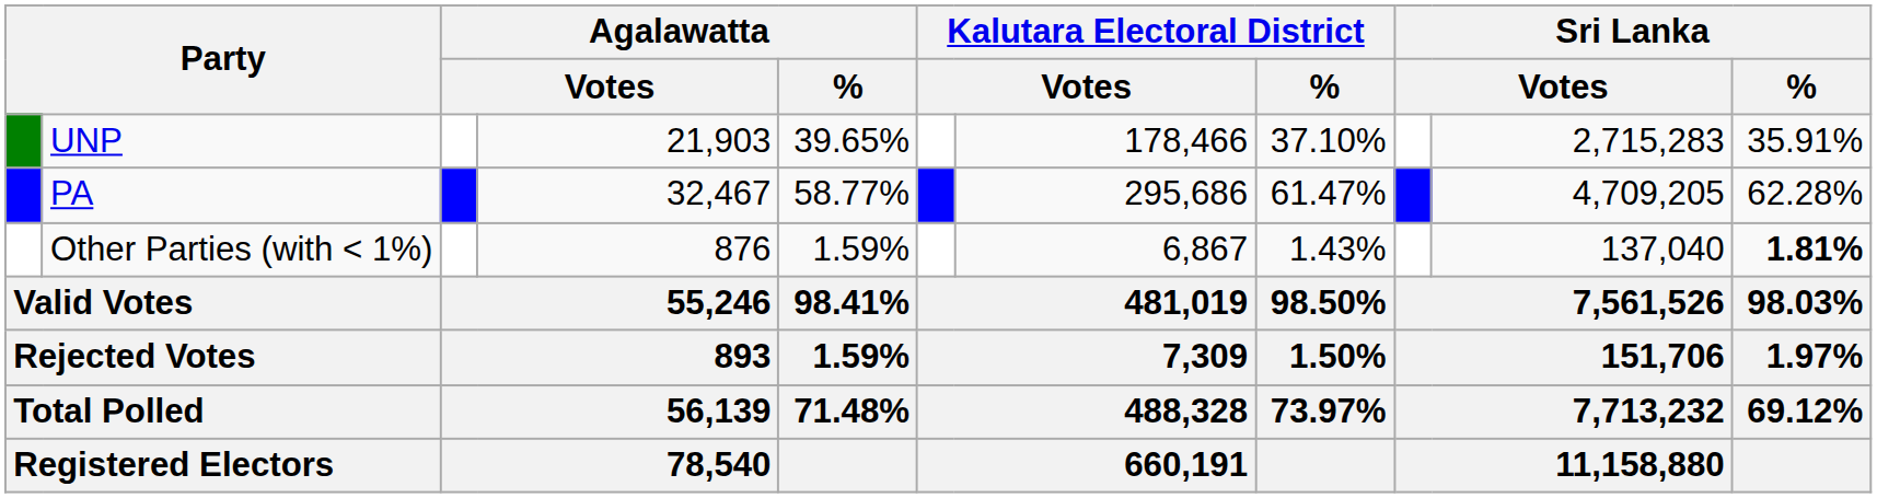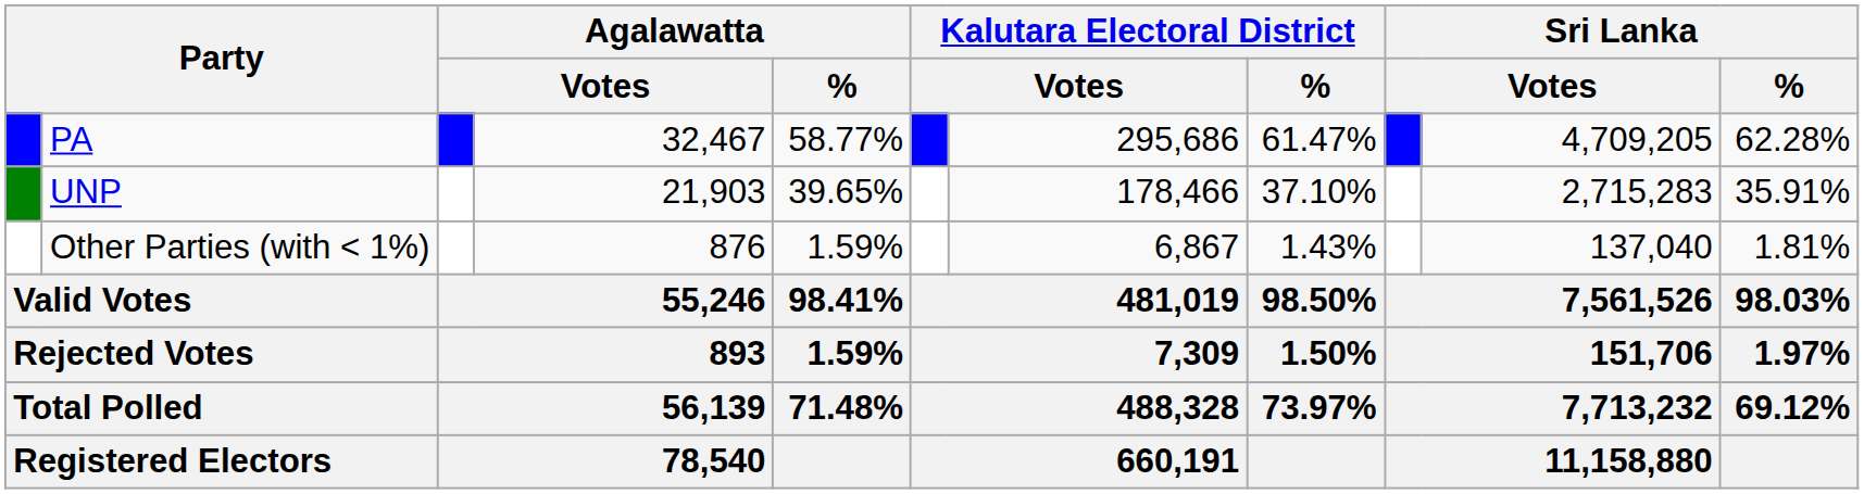 <table class="wikitable">
 <tr>
 <th colspan="2" width="144px"rowspan="2">Party</th>
 <th colspan="3" width="216px">Agalawatta</th>
 <th colspan="3" width="216px"><a href='#'>Kalutara Electoral District</a></th>
 <th colspan="3" width="216px">Sri Lanka</th>
 </tr>
 <tr>
 <th colspan="2" width="144px">Votes</th>
 <th>%</th>
 <th colspan="2" width="144px">Votes</th>
 <th>%</th>
 <th colspan="2" width="144px">Votes</th>
 <th>%</th>
 </tr>
 <tr>
+<td style="background-color:blue;" width="10px"></td>
+<td style="text-align:left;"><a href='#'>PA</a></td>
+<td style="background-color:blue;" width="10px"></td>
+<td style="text-align:right;">32,467</td>
+<td style="text-align:right;">58.77%</td>
+<td style="background-color:blue;" width="10px"></td>
+<td style="text-align:right;">295,686</td>
+<td style="text-align:right;">61.47%</td>
+<td style="background-color:blue;" width="10px"></td>
+<td style="text-align:right;">4,709,205</td>
+<td style="text-align:right;">62.28%</td>
+</tr>
+<tr>
 <td style="background-color:green;" width="10px"></td>
 <td style="text-align:left;"><a href='#'>UNP</a></td>
 <td style="background-color:white;" width="10px"></td>
 <td style="text-align:right;">21,903</td>
 <td style="text-align:right;">39.65%</td>
 <td style="background-color:white;" width="10px"></td>
 <td style="text-align:right;">178,466</td>
 <td style="text-align:right;">37.10%</td>
 <td style="background-color:white;" width="10px"></td>
 <td style="text-align:right;">2,715,283</td>
 <td style="text-align:right;">35.91%</td>
 </tr>
 <tr>
-<td style="background-color:blue;" width="10px"></td>
-<td style="text-align:left;"><a href='#'>PA</a></td>
-<td style="background-color:blue;" width="10px"></td>
-<td style="text-align:right;">32,467</td>
-<td style="text-align:right;">58.77%</td>
-<td style="background-color:blue;" width="10px"></td>
-<td style="text-align:right;">295,686</td>
-<td style="text-align:right;">61.47%</td>
-<td style="background-color:blue;" width="10px"></td>
-<td style="text-align:right;">4,709,205</td>
-<td style="text-align:right;">62.28%</td>
-</tr>
-<tr>
 <td style="background-color:white;" width="10px"></td>
 <td style="text-align:left;">Other Parties (with < 1%)</td>
 <td style="background-color:white;" width="10px"></td>
 <td style="text-align:right;">876</td>
 <td style="text-align:right;">1.59%</td>
 <td style="background-color:white;" width="10px"></td>
 <td style="text-align:right;">6,867</td>
 <td style="text-align:right;">1.43%</td>
 <td style="background-color:white;" width="10px"></td>
 <td style="text-align:right;">137,040</td>
-<td style="text-align:right;"><strong>1.81%</strong></td>
+<td style="text-align:right;">1.81%</td>
 </tr>
 <tr>
 <th colspan="2" width="144px"style="text-align:left;">Valid Votes</th>
 <th style="text-align:right;"colspan="2" width="144px">55,246</th>
 <th style="text-align:right;">98.41%</th>
 <th style="text-align:right;"colspan="2" width="144px">481,019</th>
 <th style="text-align:right;">98.50%</th>
 <th style="text-align:right;"colspan="2" width="144px">7,561,526</th>
 <th style="text-align:right;">98.03%</th>
 </tr>
 <tr>
 <th colspan="2" width="144px"style="text-align:left;">Rejected Votes</th>
 <th style="text-align:right;"colspan="2" width="144px">893</th>
 <th style="text-align:right;">1.59%</th>
 <th style="text-align:right;"colspan="2" width="144px">7,309</th>
 <th style="text-align:right;">1.50%</th>
 <th style="text-align:right;"colspan="2" width="144px">151,706</th>
 <th style="text-align:right;">1.97%</th>
 </tr>
 <tr>
 <th colspan="2" width="144px"style="text-align:left;">Total Polled</th>
 <th style="text-align:right;"colspan="2" width="144px">56,139</th>
 <th style="text-align:right;">71.48%</th>
 <th style="text-align:right;"colspan="2" width="144px">488,328</th>
 <th style="text-align:right;">73.97%</th>
 <th style="text-align:right;"colspan="2" width="144px">7,713,232</th>
 <th style="text-align:right;">69.12%</th>
 </tr>
 <tr>
 <th colspan="2" width="144px"style="text-align:left;">Registered Electors</th>
 <th style="text-align:right;"colspan="2" width="144px">78,540</th>
 <th></th>
 <th style="text-align:right;"colspan="2" width="144px">660,191</th>
 <th></th>
 <th style="text-align:right;"colspan="2" width="144px">11,158,880</th>
 <th></th>
 </tr>
 </table>
